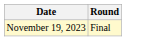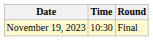 <table class="wikitable">
 <tr>
 <th>Date</th>
+<th>Time</th>
 <th>Round</th>
 </tr>
 <tr style=background:lemonchiffon>
 <td>November 19, 2023</td>
+<td>10:30</td>
 <td>Final</td>
 </tr>
 </table>
